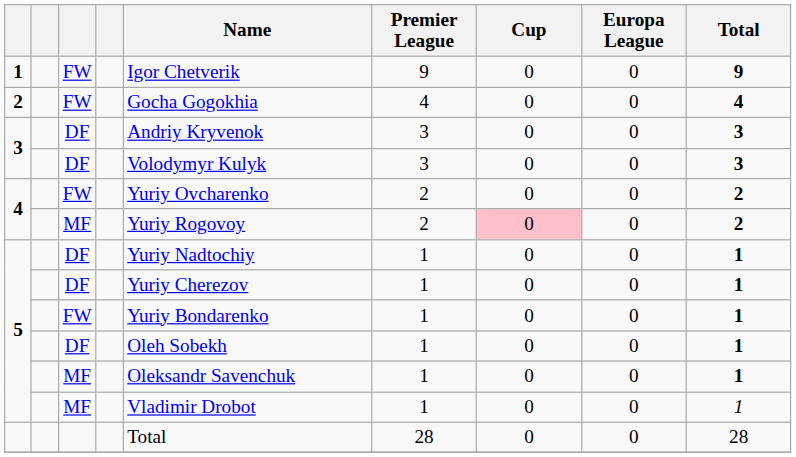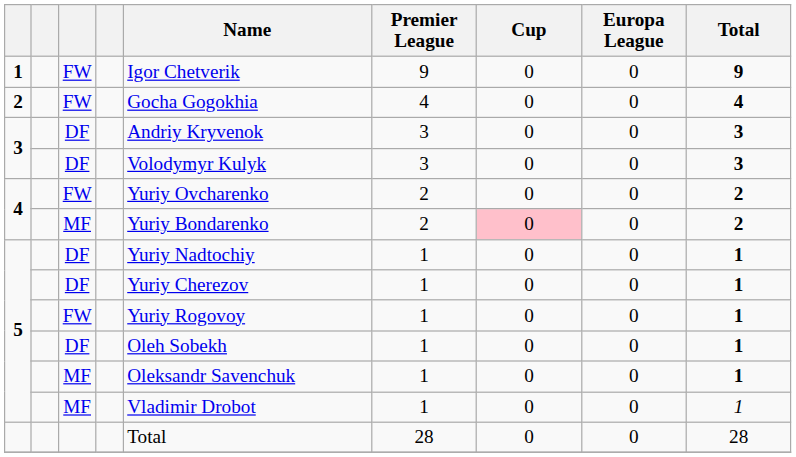 <table class="wikitable" style="text-align:center">
 <tr>
 <th width=15></th>
 <th width=15></th>
 <th width=15></th>
 <th width=15></th>
 <th width=200>Name</th>
 <th width=80><strong>Premier League</strong></th>
 <th width=80><strong>Cup</strong></th>
 <th width=80><strong>Europa League</strong></th>
 <th width=80>Total</th>
 </tr>
 <tr>
 <td><strong>1</strong></td>
 <td></td>
 <td><a href='#'>FW</a></td>
 <td></td>
 <td align=left><a href='#'>Igor Chetverik</a></td>
 <td>9</td>
 <td>0</td>
 <td>0</td>
 <td><strong>9</strong></td>
 </tr>
 <tr>
 <td><strong>2</strong></td>
 <td></td>
 <td><a href='#'>FW</a></td>
 <td></td>
 <td align=left><a href='#'>Gocha Gogokhia</a></td>
 <td>4</td>
 <td>0</td>
 <td>0</td>
 <td><strong>4</strong></td>
 </tr>
 <tr>
 <td rowspan=2><strong>3</strong></td>
 <td></td>
 <td><a href='#'>DF</a></td>
 <td></td>
 <td align=left><a href='#'>Andriy Kryvenok</a></td>
 <td>3</td>
 <td>0</td>
 <td>0</td>
 <td><strong>3</strong></td>
 </tr>
 <tr>
 <td></td>
 <td><a href='#'>DF</a></td>
 <td></td>
 <td align=left><a href='#'>Volodymyr Kulyk</a></td>
 <td>3</td>
 <td>0</td>
 <td>0</td>
 <td><strong>3</strong></td>
 </tr>
 <tr>
 <td rowspan=2><strong>4</strong></td>
 <td></td>
 <td><a href='#'>FW</a></td>
 <td></td>
 <td align=left><a href='#'>Yuriy Ovcharenko</a></td>
 <td>2</td>
 <td>0</td>
 <td>0</td>
 <td><strong>2</strong></td>
 </tr>
 <tr>
 <td></td>
 <td><a href='#'>MF</a></td>
 <td></td>
-<td align=left><a href='#'>Yuriy Rogovoy</a></td>
+<td align=left><a href='#'>Yuriy Bondarenko</a></td>
 <td>2</td>
 <td style="background: pink;">0</td>
 <td>0</td>
 <td><strong>2</strong></td>
 </tr>
 <tr>
 <td rowspan=6><strong>5</strong></td>
 <td></td>
 <td><a href='#'>DF</a></td>
 <td></td>
 <td align=left><a href='#'>Yuriy Nadtochiy</a></td>
 <td>1</td>
 <td>0</td>
 <td>0</td>
 <td><strong>1</strong></td>
 </tr>
 <tr>
 <td></td>
 <td><a href='#'>DF</a></td>
 <td></td>
 <td align=left><a href='#'>Yuriy Cherezov</a></td>
 <td>1</td>
 <td>0</td>
 <td>0</td>
 <td><strong>1</strong></td>
 </tr>
 <tr>
 <td></td>
 <td><a href='#'>FW</a></td>
 <td></td>
-<td align=left><a href='#'>Yuriy Bondarenko</a></td>
+<td align=left><a href='#'>Yuriy Rogovoy</a></td>
 <td>1</td>
 <td>0</td>
 <td>0</td>
 <td><strong>1</strong></td>
 </tr>
 <tr>
 <td></td>
 <td><a href='#'>DF</a></td>
 <td></td>
 <td align=left><a href='#'>Oleh Sobekh</a></td>
 <td>1</td>
 <td>0</td>
 <td>0</td>
 <td><strong>1</strong></td>
 </tr>
 <tr>
 <td></td>
 <td><a href='#'>MF</a></td>
 <td></td>
 <td align=left><a href='#'>Oleksandr Savenchuk</a></td>
 <td>1</td>
 <td>0</td>
 <td>0</td>
 <td><strong>1</strong></td>
 </tr>
 <tr>
 <td></td>
 <td><a href='#'>MF</a></td>
 <td></td>
 <td align=left><a href='#'>Vladimir Drobot</a></td>
 <td>1</td>
 <td>0</td>
 <td>0</td>
 <td><em>1<strong></td>
 </tr>
 <tr>
 <td></td>
 <td></td>
 <td></td>
 <td></td>
 <td align=left>Total</td>
 <td></strong>28<strong></td>
 <td></strong>0<strong></td>
 <td></strong>0<strong></td>
 <td></strong>28<strong></td>
 </tr>
 <tr>
 </tr>
 </table>
